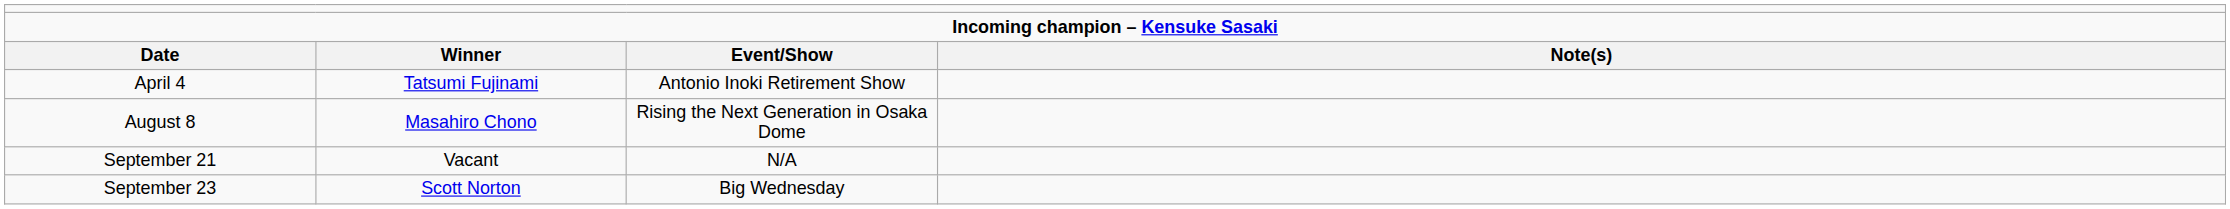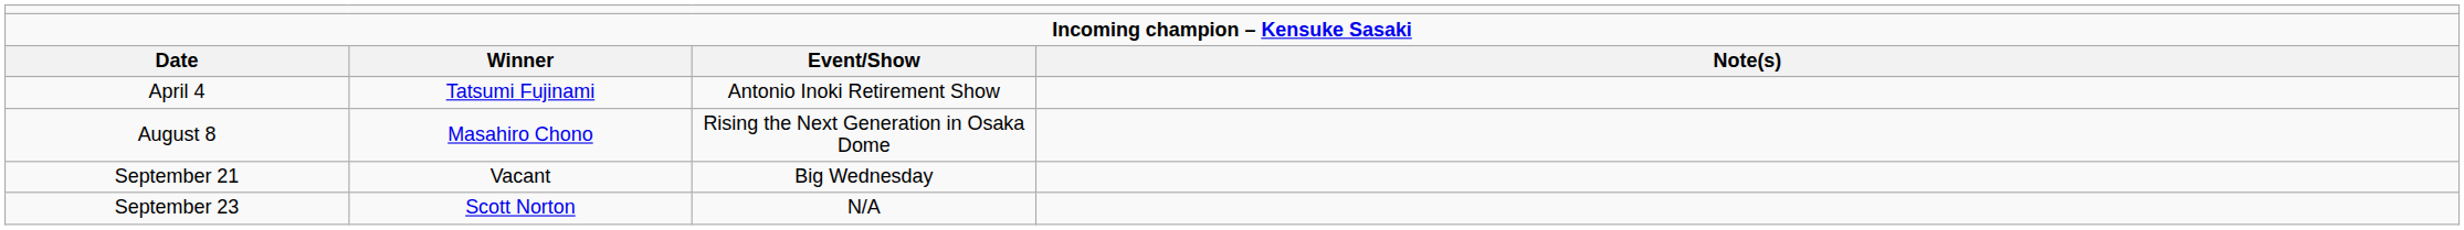 <table class="wikitable" style="text-align:center; width:100%;">
 <tr>
 <td colspan="5"></td>
 </tr>
 <tr>
 <td colspan="5"><strong>Incoming champion – <a href='#'>Kensuke Sasaki</a></strong></td>
 </tr>
 <tr>
 <th width=14%>Date</th>
 <th width=14%>Winner</th>
 <th width=14%>Event/Show</th>
 <th width=58%>Note(s)</th>
 </tr>
 <tr>
 <td>April 4</td>
 <td><a href='#'>Tatsumi Fujinami</a></td>
 <td>Antonio Inoki Retirement Show</td>
 <td align="left"></td>
 </tr>
 <tr>
 <td>August 8</td>
 <td><a href='#'>Masahiro Chono</a></td>
 <td>Rising the Next Generation in Osaka Dome</td>
 <td align="left"></td>
 </tr>
 <tr>
 <td>September 21</td>
 <td>Vacant</td>
-<td>N/A</td>
+<td>Big Wednesday</td>
 <td align="left"></td>
 </tr>
 <tr>
 <td>September 23</td>
 <td><a href='#'>Scott Norton</a></td>
-<td>Big Wednesday</td>
+<td>N/A</td>
 <td align="left"></td>
 </tr>
 </table>
